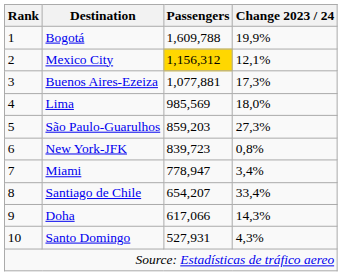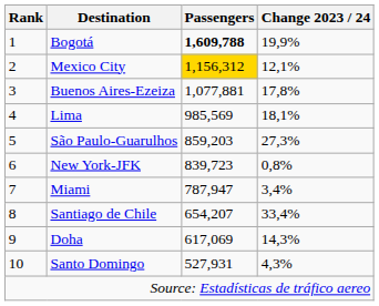 <table class="wikitable" style="font-size: 85%; width:align">
 <tr>
 <th>Rank</th>
 <th>Destination</th>
 <th>Passengers</th>
 <th>Change 2023 / 24</th>
 </tr>
 <tr>
 <td>1</td>
 <td><a href='#'>Bogotá</a></td>
-<td>1,609,788</td>
+<td><strong>1,609,788</strong></td>
 <td> 19,9%</td>
 </tr>
 <tr>
 <td>2</td>
 <td><a href='#'>Mexico City</a></td>
 <td style="background: gold;">1,156,312</td>
 <td> 12,1%</td>
 </tr>
 <tr>
 <td>3</td>
 <td><a href='#'>Buenos Aires-Ezeiza</a></td>
 <td>1,077,881</td>
-<td> 17,3%</td>
+<td> 17,8%</td>
 </tr>
 <tr>
 <td>4</td>
 <td><a href='#'>Lima</a></td>
 <td>985,569</td>
-<td> 18,0%</td>
+<td> 18,1%</td>
 </tr>
 <tr>
 <td>5</td>
 <td><a href='#'>São Paulo-Guarulhos</a></td>
 <td>859,203</td>
 <td> 27,3%</td>
 </tr>
 <tr>
 <td>6</td>
 <td><a href='#'>New York-JFK</a></td>
 <td>839,723</td>
 <td> 0,8%</td>
 </tr>
 <tr>
 <td>7</td>
 <td><a href='#'>Miami</a></td>
-<td>778,947</td>
+<td>787,947</td>
 <td> 3,4%</td>
 </tr>
 <tr>
 <td>8</td>
 <td><a href='#'>Santiago de Chile</a></td>
 <td>654,207</td>
 <td> 33,4%</td>
 </tr>
 <tr>
 <td>9</td>
 <td><a href='#'>Doha</a></td>
-<td>617,066</td>
+<td>617,069</td>
 <td> 14,3%</td>
 </tr>
 <tr>
 <td>10</td>
 <td><a href='#'>Santo Domingo</a></td>
 <td>527,931</td>
 <td> 4,3%</td>
 </tr>
 <tr>
 <td colspan="4" style="text-align:right;"><em>Source: <a href='#'>Estadísticas de tráfico aereo</a></em></td>
 </tr>
 </table>
